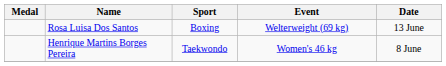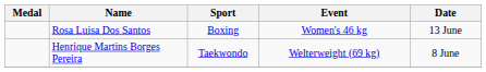 <table class="wikitable sortable" style="font-size:100%; text-align:center;">
 <tr>
 <th width="60">Medal</th>
 <th width="200">Name</th>
 <th width="100">Sport</th>
 <th width="220">Event</th>
 <th width="100">Date</th>
 </tr>
 <tr>
 <td></td>
 <td align=left><a href='#'>Rosa Luisa Dos Santos</a></td>
 <td><a href='#'>Boxing</a></td>
-<td><a href='#'>Welterweight (69 kg)</a></td>
+<td><a href='#'>Women's 46 kg</a></td>
 <td>13 June</td>
 </tr>
 <tr>
 <td></td>
 <td align=left><a href='#'>Henrique Martins Borges Pereira</a></td>
 <td><a href='#'>Taekwondo</a></td>
-<td><a href='#'>Women's 46 kg</a></td>
+<td><a href='#'>Welterweight (69 kg)</a></td>
 <td>8 June</td>
 </tr>
 <tr>
 </tr>
 </table>
